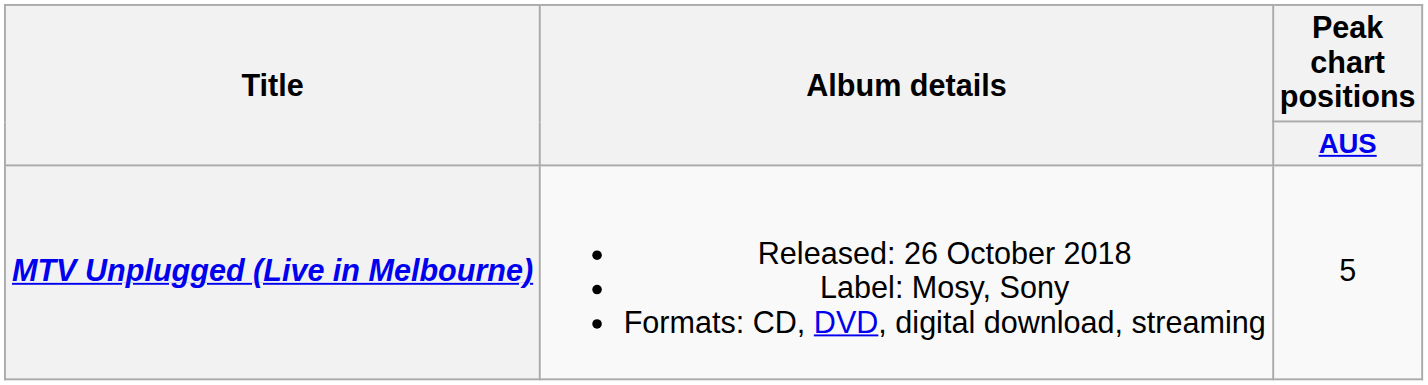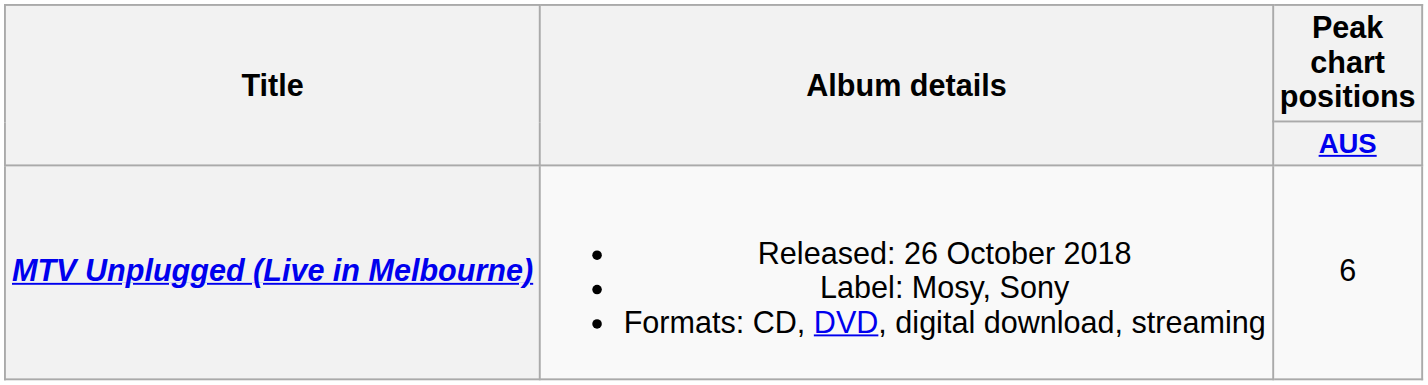 <table class="wikitable plainrowheaders" style="text-align:center;">
 <tr>
 <th scope="col" rowspan="2">Title</th>
 <th scope="col" rowspan="2">Album details</th>
 <th scope="col" colspan="1">Peak chart positions</th>
 </tr>
 <tr>
 <th scope="col" style="width:3em;font-size:90%;"><a href='#'>AUS</a><br></th>
 </tr>
 <tr>
 <th scope="row"><em><a href='#'>MTV Unplugged (Live in Melbourne)</a></em></th>
 <td><br><ul><li>Released: 26 October 2018</li><li>Label: Mosy, Sony</li><li>Formats: CD, <a href='#'>DVD</a>, digital download, streaming</li></ul></td>
-<td>5</td>
+<td>6</td>
 </tr>
 </table>
